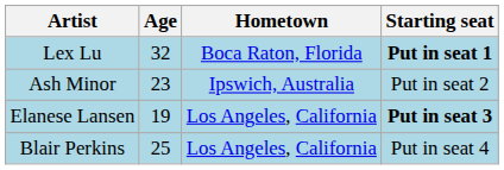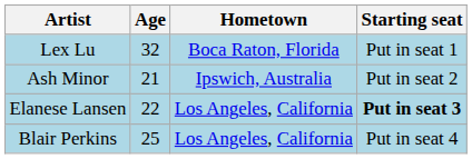 <table class="wikitable plainrowheaders" style="text-align: center;">
 <tr>
 <th>Artist</th>
 <th>Age</th>
 <th>Hometown</th>
 <th>Starting seat</th>
 </tr>
 <tr style="background:lightblue;">
 <td>Lex Lu</td>
 <td>32</td>
 <td><a href='#'>Boca Raton, Florida</a></td>
-<td><strong>Put in seat 1</strong></td>
+<td>Put in seat 1</td>
 </tr>
 <tr style="background:lightblue;">
 <td>Ash Minor</td>
-<td>23</td>
+<td>21</td>
 <td><a href='#'>Ipswich, Australia</a></td>
 <td>Put in seat 2</td>
 </tr>
 <tr style="background:lightblue;">
 <td>Elanese Lansen</td>
-<td>19</td>
+<td>22</td>
 <td><a href='#'>Los Angeles</a>, <a href='#'>California</a></td>
 <td><strong>Put in seat 3</strong></td>
 </tr>
 <tr style="background:lightblue;">
 <td>Blair Perkins</td>
 <td>25</td>
 <td><a href='#'>Los Angeles</a>, <a href='#'>California</a></td>
 <td>Put in seat 4</td>
 </tr>
 </table>
